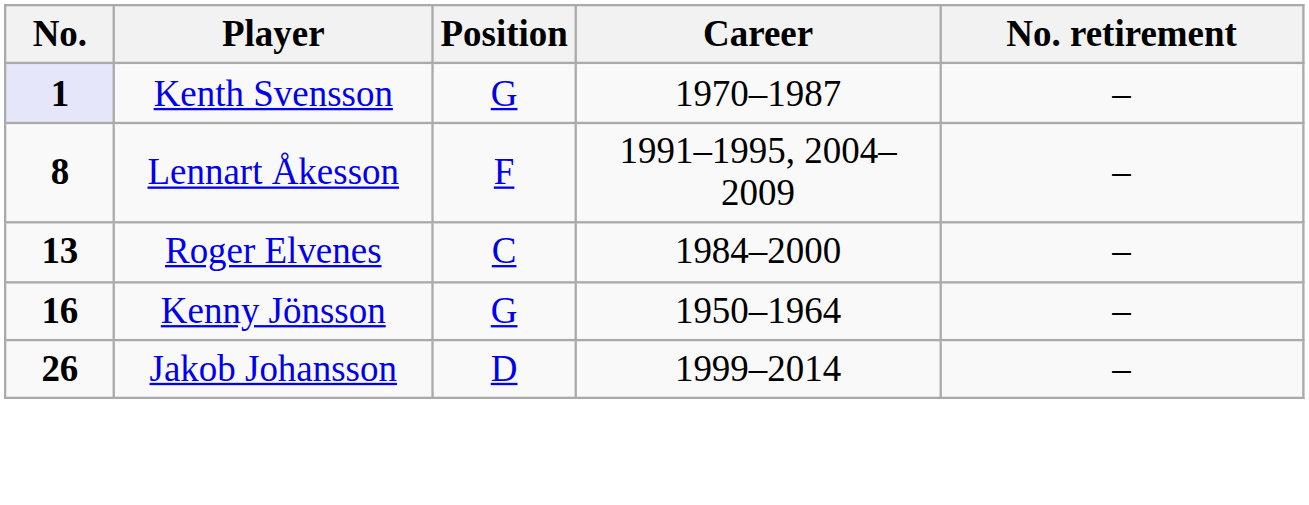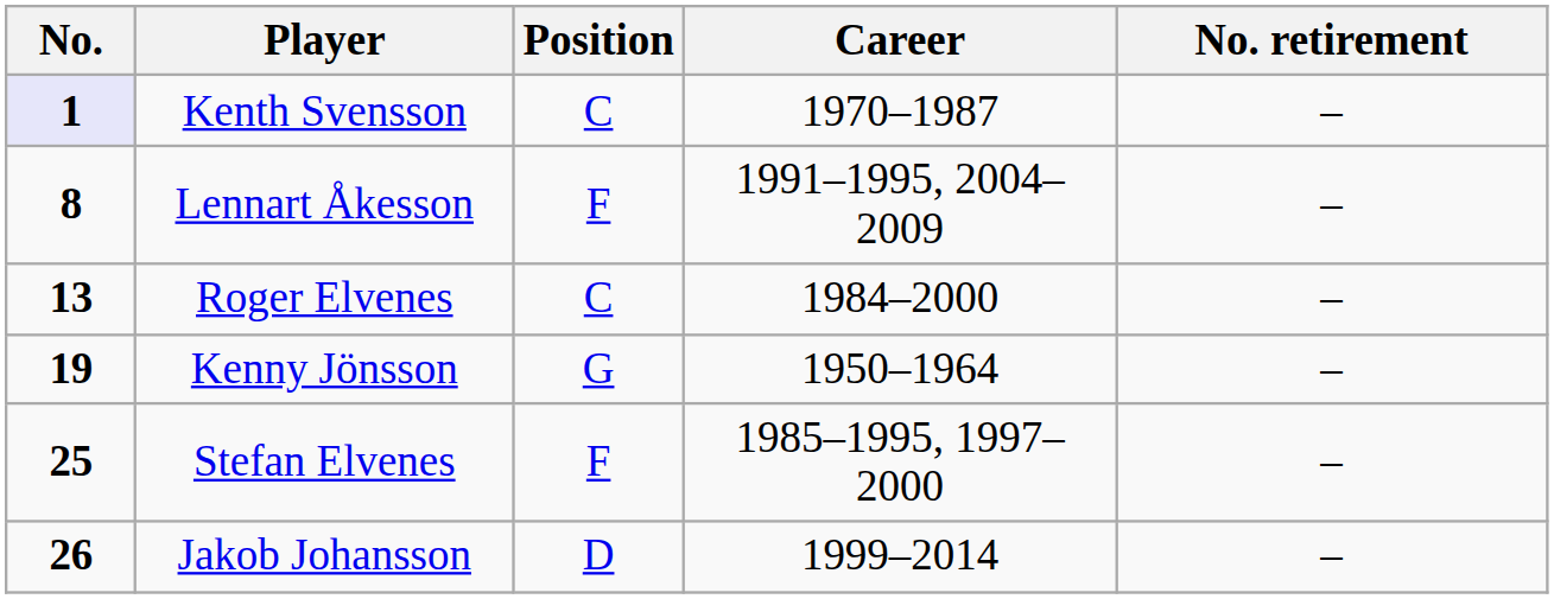 <table class="wikitable sortable" style="text-align:center">
 <tr>
 <th width=40px>No.</th>
 <th width=130px>Player</th>
 <th width=40px>Position</th>
 <th width=150px>Career</th>
 <th width=150px>No. retirement</th>
 </tr>
 <tr>
 <td style="background: lavender;"><strong>1</strong></td>
 <td><a href='#'>Kenth Svensson</a></td>
-<td><a href='#'>G</a></td>
+<td><a href='#'>C</a></td>
 <td>1970–1987</td>
 <td>–</td>
 </tr>
 <tr>
 <td><strong>8</strong></td>
 <td><a href='#'>Lennart Åkesson</a></td>
 <td><a href='#'>F</a></td>
 <td>1991–1995, 2004–2009</td>
 <td>–</td>
 </tr>
 <tr>
 <td><strong>13</strong></td>
 <td><a href='#'>Roger Elvenes</a></td>
 <td><a href='#'>C</a></td>
 <td>1984–2000</td>
 <td>–</td>
 </tr>
 <tr>
-<td><strong>16</strong></td>
+<td><strong>19</strong></td>
 <td><a href='#'>Kenny Jönsson</a></td>
 <td><a href='#'>G</a></td>
 <td>1950–1964</td>
+<td>–</td>
+</tr>
+<tr>
+<td><strong>25</strong></td>
+<td><a href='#'>Stefan Elvenes</a></td>
+<td><a href='#'>F</a></td>
+<td>1985–1995, 1997–2000</td>
 <td>–</td>
 </tr>
 <tr>
 <td><strong>26</strong></td>
 <td><a href='#'>Jakob Johansson</a></td>
 <td><a href='#'>D</a></td>
 <td>1999–2014</td>
 <td>–</td>
 </tr>
 </table>
